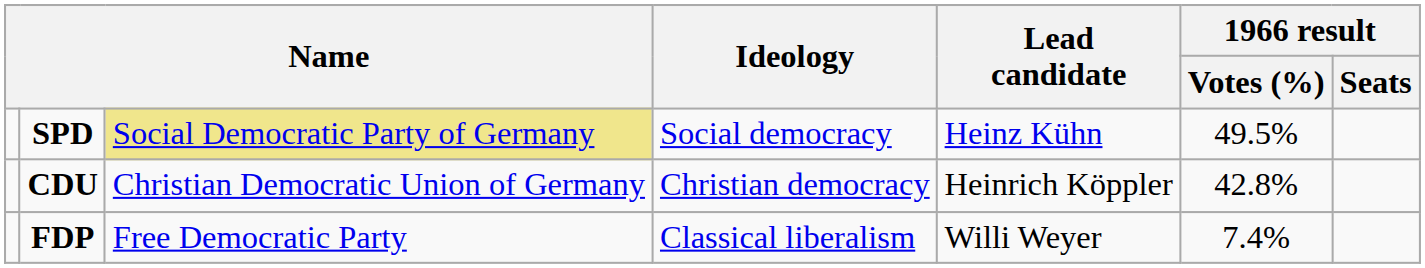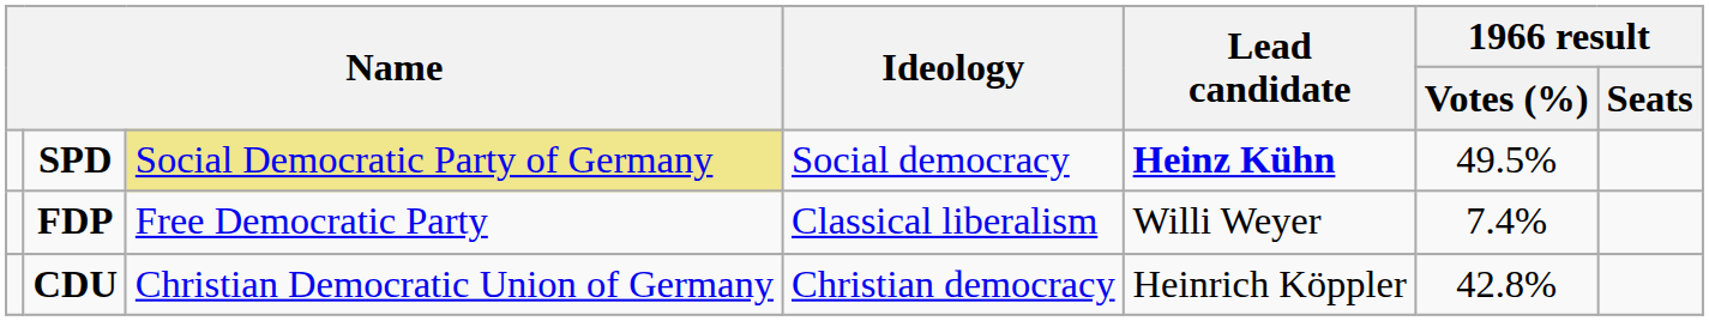 <table class="wikitable">
 <tr>
 <th rowspan=2 colspan=3>Name</th>
 <th rowspan=2>Ideology</th>
 <th rowspan=2>Lead<br>candidate</th>
 <th colspan=2>1966 result</th>
 </tr>
 <tr>
 <th>Votes (%)</th>
 <th>Seats</th>
 </tr>
 <tr>
 <td bgcolor=></td>
 <td align=center><strong>SPD</strong></td>
 <td style="background: khaki;"><a href='#'>Social Democratic Party of Germany</a><br></td>
 <td><a href='#'>Social democracy</a></td>
-<td><a href='#'>Heinz Kühn</a></td>
+<td><strong><a href='#'>Heinz Kühn</a></strong></td>
 <td align=center>49.5%</td>
+<td></td>
+</tr>
+<tr>
+<td bgcolor=></td>
+<td align=center><strong>FDP</strong></td>
+<td><a href='#'>Free Democratic Party</a><br></td>
+<td><a href='#'>Classical liberalism</a></td>
+<td>Willi Weyer</td>
+<td align=center>7.4%</td>
 <td></td>
 </tr>
 <tr>
 <td bgcolor=></td>
 <td align=center><strong>CDU</strong></td>
 <td><a href='#'>Christian Democratic Union of Germany</a><br></td>
 <td><a href='#'>Christian democracy</a></td>
 <td>Heinrich Köppler</td>
 <td align=center>42.8%</td>
 <td></td>
 </tr>
-<tr>
-<td bgcolor=></td>
-<td align=center><strong>FDP</strong></td>
-<td><a href='#'>Free Democratic Party</a><br></td>
-<td><a href='#'>Classical liberalism</a></td>
-<td>Willi Weyer</td>
-<td align=center>7.4%</td>
-<td></td>
-</tr>
 </table>
